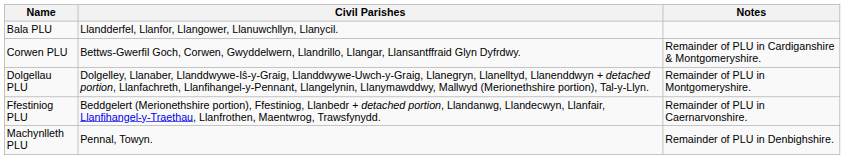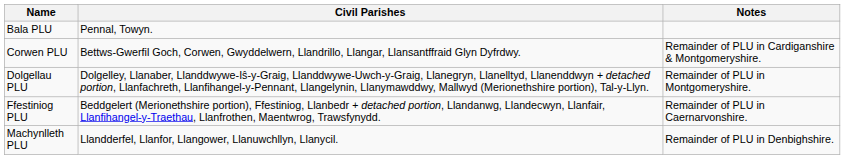 <table class="wikitable">
 <tr>
 <th>Name</th>
 <th>Civil Parishes</th>
 <th>Notes</th>
 </tr>
 <tr>
 <td>Bala PLU</td>
-<td>Llandderfel, Llanfor, Llangower, Llanuwchllyn, Llanycil.</td>
+<td>Pennal, Towyn.</td>
 <td></td>
 </tr>
 <tr>
 <td>Corwen PLU</td>
 <td>Bettws-Gwerfil Goch, Corwen, Gwyddelwern, Llandrillo, Llangar, Llansantffraid Glyn Dyfrdwy.</td>
 <td>Remainder of PLU in Cardiganshire & Montgomeryshire.</td>
 </tr>
 <tr>
 <td>Dolgellau PLU</td>
 <td>Dolgelley, Llanaber, Llanddwywe-Iŝ-y-Graig, Llanddwywe-Uwch-y-Graig, Llanegryn, Llanelltyd, Llanenddwyn <em>+ detached portion</em>, Llanfachreth, Llanfihangel-y-Pennant, Llangelynin, Llanymawddwy, Mallwyd (Merionethshire portion), Tal-y-Llyn.</td>
 <td>Remainder of PLU in Montgomeryshire.</td>
 </tr>
 <tr>
 <td>Ffestiniog PLU</td>
 <td>Beddgelert (Merionethshire portion), Ffestiniog, Llanbedr <em>+ detached portion</em>, Llandanwg, Llandecwyn, Llanfair, <a href='#'>Llanfihangel-y-Traethau</a>, Llanfrothen, Maentwrog, Trawsfynydd.</td>
 <td>Remainder of PLU in Caernarvonshire.</td>
 </tr>
 <tr>
 <td>Machynlleth PLU</td>
-<td>Pennal, Towyn.</td>
+<td>Llandderfel, Llanfor, Llangower, Llanuwchllyn, Llanycil.</td>
 <td>Remainder of PLU in Denbighshire.</td>
 </tr>
 </table>
